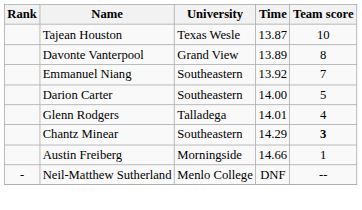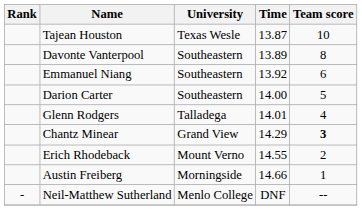 <table class="wikitable sortable" style="text-align:center">
 <tr>
 <th>Rank</th>
 <th>Name</th>
 <th>University</th>
 <th>Time</th>
 <th>Team score</th>
 </tr>
 <tr>
 <td></td>
 <td align=left>Tajean Houston</td>
 <td align="left">Texas Wesle</td>
 <td>13.87</td>
 <td>10</td>
 </tr>
 <tr>
 <td></td>
 <td align=left>Davonte Vanterpool</td>
-<td align="left">Grand View</td>
+<td align="left">Southeastern</td>
 <td>13.89</td>
 <td>8</td>
 </tr>
 <tr>
 <td></td>
 <td align=left>Emmanuel Niang</td>
 <td align="left">Southeastern</td>
 <td>13.92</td>
-<td>7</td>
+<td>6</td>
 </tr>
 <tr>
 <td></td>
 <td align=left>Darion Carter</td>
 <td align="left">Southeastern</td>
 <td>14.00</td>
 <td>5</td>
 </tr>
 <tr>
 <td></td>
 <td align=left>Glenn Rodgers</td>
 <td align="left">Talladega</td>
 <td>14.01</td>
 <td>4</td>
 </tr>
 <tr>
 <td></td>
 <td align=left>Chantz Minear</td>
-<td align="left">Southeastern</td>
+<td align="left">Grand View</td>
 <td>14.29</td>
 <td><strong>3</strong></td>
+</tr>
+<tr>
+<td></td>
+<td align=left>Erich Rhodeback</td>
+<td align="left">Mount Verno</td>
+<td>14.55</td>
+<td>2</td>
 </tr>
 <tr>
 <td></td>
 <td align=left>Austin Freiberg</td>
 <td align="left">Morningside</td>
 <td>14.66</td>
 <td>1</td>
 </tr>
 <tr>
 <td>-</td>
 <td align=left>Neil-Matthew Sutherland</td>
 <td align="left">Menlo College</td>
 <td>DNF</td>
 <td>--</td>
 </tr>
 <tr>
 </tr>
 </table>
